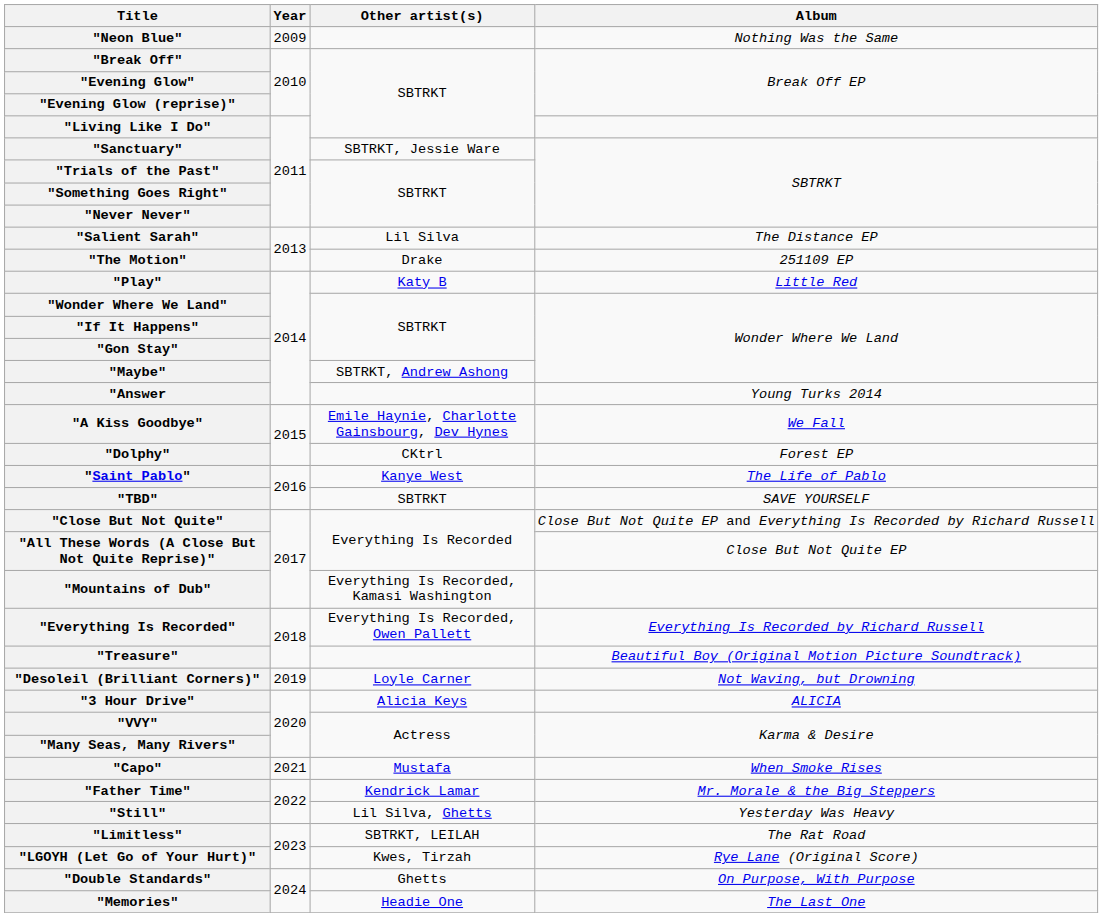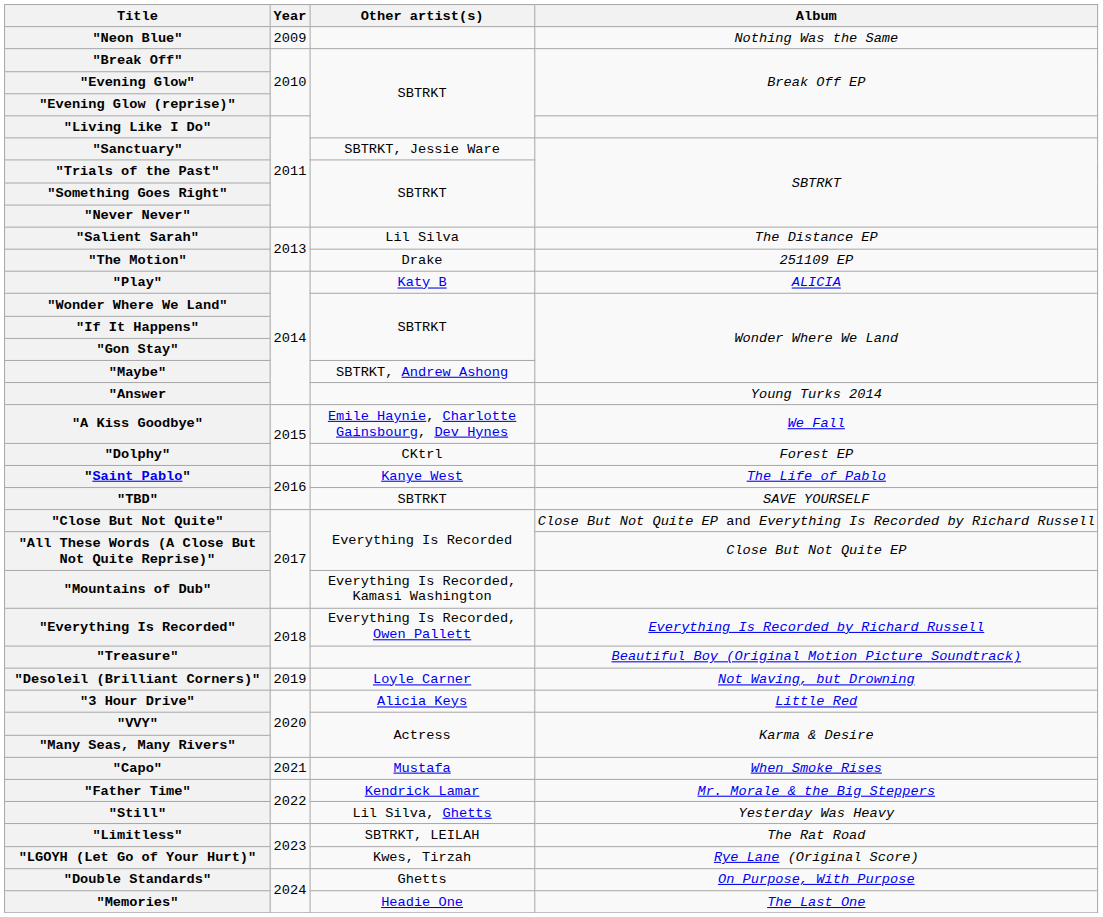 <table class="wikitable plainrowheaders" style="text-align:center;">
 <tr>
 <th scope="col" style="width:19em;">Title</th>
 <th scope="col" style="width:1em;">Year</th>
 <th scope="col" style="width:16em;">Other artist(s)</th>
 <th scope="col">Album</th>
 </tr>
 <tr>
 <th scope="row">"Neon Blue"</th>
 <td>2009</td>
 <td></td>
 <td><em>Nothing Was the Same</em></td>
 </tr>
 <tr>
 <th scope="row">"Break Off"</th>
 <td rowspan="3">2010</td>
 <td rowspan="4">SBTRKT</td>
 <td rowspan="3"><em>Break Off EP</em></td>
 </tr>
 <tr>
 <th scope="row">"Evening Glow"</th>
 </tr>
 <tr>
 <th scope="row">"Evening Glow (reprise)"</th>
 </tr>
 <tr>
 <th scope="row">"Living Like I Do"</th>
 <td rowspan="5">2011</td>
 <td></td>
 </tr>
 <tr>
 <th scope="row">"Sanctuary"</th>
 <td>SBTRKT, Jessie Ware</td>
 <td rowspan="4"><em>SBTRKT</em></td>
 </tr>
 <tr>
 <th scope="row">"Trials of the Past"</th>
 <td rowspan="3">SBTRKT</td>
 </tr>
 <tr>
 <th scope="row">"Something Goes Right"</th>
 </tr>
 <tr>
 <th scope="row">"Never Never"</th>
 </tr>
 <tr>
 <th scope="row">"Salient Sarah"</th>
 <td rowspan="2">2013</td>
 <td>Lil Silva</td>
 <td><em>The Distance EP</em></td>
 </tr>
 <tr>
 <th scope="row">"The Motion"</th>
 <td>Drake</td>
 <td><em>251109 EP</em></td>
 </tr>
 <tr>
 <th scope="row">"Play"</th>
 <td rowspan="6">2014</td>
 <td><a href='#'>Katy B</a></td>
-<td><em><a href='#'>Little Red</a></em></td>
+<td><em><a href='#'>ALICIA</a></em></td>
 </tr>
 <tr>
 <th scope="row">"Wonder Where We Land"</th>
 <td rowspan="3">SBTRKT</td>
 <td rowspan="4"><em>Wonder Where We Land</em></td>
 </tr>
 <tr>
 <th scope="row">"If It Happens"</th>
 </tr>
 <tr>
 <th scope="row">"Gon Stay"</th>
 </tr>
 <tr>
 <th scope="row">"Maybe"</th>
 <td>SBTRKT, <a href='#'>Andrew Ashong</a></td>
 </tr>
 <tr>
 <th scope="row">"Answer</th>
 <td></td>
 <td><em>Young Turks 2014</em></td>
 </tr>
 <tr>
 <th scope="row">"A Kiss Goodbye"</th>
 <td rowspan="2">2015</td>
 <td><a href='#'>Emile Haynie</a>, <a href='#'>Charlotte Gainsbourg</a>, <a href='#'>Dev Hynes</a></td>
 <td><em><a href='#'>We Fall</a></em></td>
 </tr>
 <tr>
 <th scope="row">"Dolphy"</th>
 <td>CKtrl</td>
 <td><em>Forest EP</em></td>
 </tr>
 <tr>
 <th scope="row">"<a href='#'>Saint Pablo</a>"</th>
 <td rowspan="2">2016</td>
 <td><a href='#'>Kanye West</a></td>
 <td><em><a href='#'>The Life of Pablo</a></em></td>
 </tr>
 <tr>
 <th scope="row">"TBD"</th>
 <td>SBTRKT</td>
 <td><em>SAVE YOURSELF</em></td>
 </tr>
 <tr>
 <th scope="row">"Close But Not Quite"</th>
 <td rowspan="3">2017</td>
 <td rowspan="2">Everything Is Recorded</td>
 <td><em>Close But Not Quite EP</em> and <em>Everything Is Recorded by Richard Russell</em></td>
 </tr>
 <tr>
 <th scope="row">"All These Words (A Close But Not Quite Reprise)"</th>
 <td><em>Close But Not Quite EP</em></td>
 </tr>
 <tr>
 <th scope="row">"Mountains of Dub"</th>
 <td>Everything Is Recorded, Kamasi Washington</td>
 <td></td>
 </tr>
 <tr>
 <th scope="row">"Everything Is Recorded"</th>
 <td rowspan="2">2018</td>
 <td>Everything Is Recorded, <a href='#'>Owen Pallett</a></td>
 <td><em><a href='#'>Everything Is Recorded by Richard Russell</a></em></td>
 </tr>
 <tr>
 <th scope="row">"Treasure"</th>
 <td></td>
 <td><em><a href='#'>Beautiful Boy (Original Motion Picture Soundtrack)</a></em></td>
 </tr>
 <tr>
 <th scope="row">"Desoleil (Brilliant Corners)"</th>
 <td>2019</td>
 <td><a href='#'>Loyle Carner</a></td>
 <td><em><a href='#'>Not Waving, but Drowning</a></em></td>
 </tr>
 <tr>
 <th scope="row">"3 Hour Drive"</th>
 <td rowspan="3">2020</td>
 <td><a href='#'>Alicia Keys</a></td>
-<td><em><a href='#'>ALICIA</a></em></td>
+<td><em><a href='#'>Little Red</a></em></td>
 </tr>
 <tr>
 <th scope="row">"VVY"</th>
 <td rowspan="2">Actress</td>
 <td rowspan="2"><em>Karma & Desire</em></td>
 </tr>
 <tr>
 <th scope="row">"Many Seas, Many Rivers"</th>
 </tr>
 <tr>
 <th scope="row">"Capo"</th>
 <td>2021</td>
 <td><a href='#'>Mustafa</a></td>
 <td><em><a href='#'>When Smoke Rises</a></em></td>
 </tr>
 <tr>
 <th scope="row">"Father Time"</th>
 <td rowspan="2">2022</td>
 <td><a href='#'>Kendrick Lamar</a></td>
 <td><em><a href='#'>Mr. Morale & the Big Steppers</a></em></td>
 </tr>
 <tr>
 <th scope="row">"Still"</th>
 <td>Lil Silva, <a href='#'>Ghetts</a></td>
 <td><em>Yesterday Was Heavy</em></td>
 </tr>
 <tr>
 <th scope="row">"Limitless"</th>
 <td rowspan="2">2023</td>
 <td>SBTRKT, LEILAH</td>
 <td><em>The Rat Road</em></td>
 </tr>
 <tr>
 <th scope="row">"LGOYH (Let Go of Your Hurt)"</th>
 <td>Kwes, Tirzah</td>
 <td><em><a href='#'>Rye Lane</a> (Original Score)</em></td>
 </tr>
 <tr>
 <th scope="row">"Double Standards"</th>
 <td rowspan="2">2024</td>
 <td>Ghetts</td>
 <td><em><a href='#'>On Purpose, With Purpose</a></em></td>
 </tr>
 <tr>
 <th scope="row">"Memories"</th>
 <td><a href='#'>Headie One</a></td>
 <td><em><a href='#'>The Last One</a></em></td>
 </tr>
 </table>
